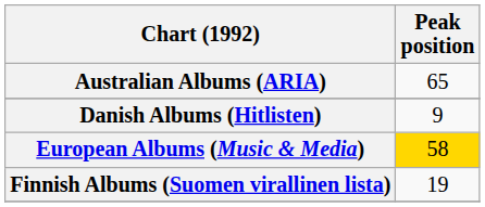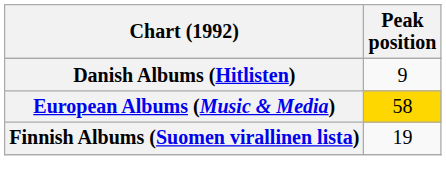 <table class="wikitable sortable plainrowheaders" style="text-align:center">
 <tr>
 <th scope="col">Chart (1992)</th>
 <th scope="col">Peak<br>position</th>
-</tr>
-<tr>
-<th scope="row">Australian Albums (<a href='#'>ARIA</a>)</th>
-<td>65</td>
 </tr>
 <tr>
 </tr>
 <tr>
 </tr>
 <tr>
 <th scope="row">Danish Albums (<a href='#'>Hitlisten</a>)</th>
 <td>9</td>
 </tr>
 <tr>
 <th scope="row"><a href='#'>European Albums</a> (<em><a href='#'>Music & Media</a></em>)</th>
 <td style="background: gold;">58</td>
 </tr>
 <tr>
 <th scope="row">Finnish Albums (<a href='#'>Suomen virallinen lista</a>)</th>
 <td>19</td>
 </tr>
 <tr>
 </tr>
 <tr>
 </tr>
 <tr>
 </tr>
 </table>
